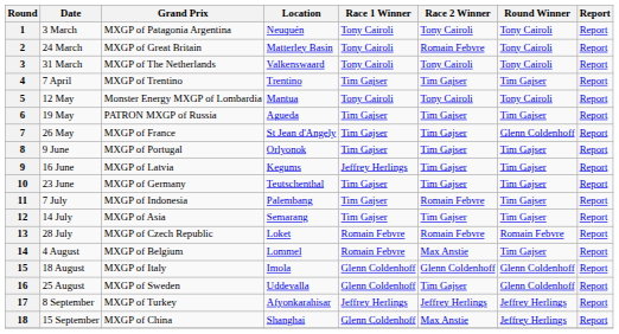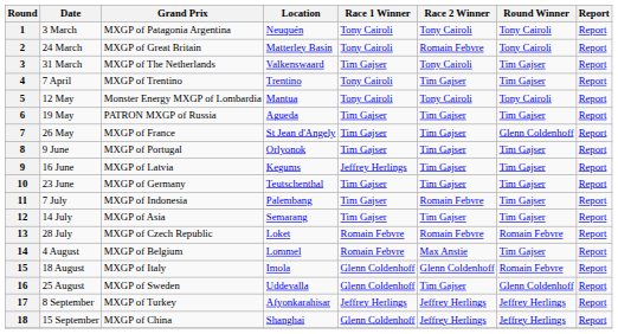 <table class="wikitable" style="font-size: 85%;">
 <tr>
 <th>Round</th>
 <th>Date</th>
 <th>Grand Prix</th>
 <th>Location</th>
 <th>Race 1 Winner</th>
 <th>Race 2 Winner</th>
 <th>Round Winner</th>
 <th>Report</th>
 </tr>
 <tr>
 <th>1</th>
 <td>3 March</td>
 <td> MXGP of Patagonia Argentina</td>
 <td><a href='#'>Neuquén</a></td>
 <td> <a href='#'>Tony Cairoli</a></td>
 <td> <a href='#'>Tony Cairoli</a></td>
 <td> <a href='#'>Tony Cairoli</a></td>
 <td><a href='#'>Report</a></td>
 </tr>
 <tr>
 <th>2</th>
 <td>24 March</td>
 <td> MXGP of Great Britain</td>
 <td><a href='#'>Matterley Basin</a></td>
 <td> <a href='#'>Tony Cairoli</a></td>
 <td> <a href='#'>Romain Febvre</a></td>
 <td> <a href='#'>Tony Cairoli</a></td>
 <td><a href='#'>Report</a></td>
 </tr>
 <tr>
 <th>3</th>
 <td>31 March</td>
 <td> MXGP of The Netherlands</td>
 <td><a href='#'>Valkenswaard</a></td>
+<td> <a href='#'>Tim Gajser</a></td>
 <td> <a href='#'>Tony Cairoli</a></td>
-<td> <a href='#'>Tony Cairoli</a></td>
-<td> <a href='#'>Tony Cairoli</a></td>
+<td> <a href='#'>Tim Gajser</a></td>
 <td><a href='#'>Report</a></td>
 </tr>
 <tr>
 <th>4</th>
 <td>7 April</td>
 <td> MXGP of Trentino</td>
 <td><a href='#'>Trentino</a></td>
-<td> <a href='#'>Tim Gajser</a></td>
+<td> <a href='#'>Tony Cairoli</a></td>
 <td> <a href='#'>Tim Gajser</a></td>
 <td> <a href='#'>Tim Gajser</a></td>
 <td><a href='#'>Report</a></td>
 </tr>
 <tr>
 <th>5</th>
 <td>12 May</td>
 <td> Monster Energy MXGP of Lombardia</td>
 <td><a href='#'>Mantua</a></td>
 <td> <a href='#'>Tony Cairoli</a></td>
 <td> <a href='#'>Tony Cairoli</a></td>
 <td> <a href='#'>Tony Cairoli</a></td>
 <td><a href='#'>Report</a></td>
 </tr>
 <tr>
 <th>6</th>
 <td>19 May</td>
 <td> PATRON MXGP of Russia</td>
 <td><a href='#'>Agueda</a></td>
 <td> <a href='#'>Tim Gajser</a></td>
 <td> <a href='#'>Tim Gajser</a></td>
 <td> <a href='#'>Tim Gajser</a></td>
 <td><a href='#'>Report</a></td>
 </tr>
 <tr>
 <th>7</th>
 <td>26 May</td>
 <td> MXGP of France</td>
 <td><a href='#'>St Jean d'Angely</a></td>
 <td> <a href='#'>Tim Gajser</a></td>
 <td> <a href='#'>Tim Gajser</a></td>
 <td> <a href='#'>Glenn Coldenhoff</a></td>
 <td><a href='#'>Report</a></td>
 </tr>
 <tr>
 <th>8</th>
 <td>9 June</td>
 <td> MXGP of Portugal</td>
 <td><a href='#'>Orlyonok</a></td>
 <td> <a href='#'>Tim Gajser</a></td>
 <td> <a href='#'>Tim Gajser</a></td>
 <td> <a href='#'>Tim Gajser</a></td>
 <td><a href='#'>Report</a></td>
 </tr>
 <tr>
 <th>9</th>
 <td>16 June</td>
 <td> MXGP of Latvia</td>
 <td><a href='#'>Kegums</a></td>
 <td> <a href='#'>Jeffrey Herlings</a></td>
 <td> <a href='#'>Tim Gajser</a></td>
 <td> <a href='#'>Tim Gajser</a></td>
 <td><a href='#'>Report</a></td>
 </tr>
 <tr>
 <th>10</th>
 <td>23 June</td>
 <td> MXGP of Germany</td>
 <td><a href='#'>Teutschenthal</a></td>
 <td> <a href='#'>Tim Gajser</a></td>
 <td> <a href='#'>Tim Gajser</a></td>
 <td> <a href='#'>Tim Gajser</a></td>
 <td><a href='#'>Report</a></td>
 </tr>
 <tr>
 <th>11</th>
 <td>7 July</td>
 <td> MXGP of Indonesia</td>
 <td><a href='#'>Palembang</a></td>
 <td> <a href='#'>Tim Gajser</a></td>
 <td> <a href='#'>Romain Febvre</a></td>
 <td> <a href='#'>Tim Gajser</a></td>
 <td><a href='#'>Report</a></td>
 </tr>
 <tr>
 <th>12</th>
 <td>14 July</td>
 <td> MXGP of Asia</td>
 <td><a href='#'>Semarang</a></td>
 <td> <a href='#'>Tim Gajser</a></td>
 <td> <a href='#'>Tim Gajser</a></td>
 <td> <a href='#'>Tim Gajser</a></td>
 <td><a href='#'>Report</a></td>
 </tr>
 <tr>
 <th>13</th>
 <td>28 July</td>
 <td> MXGP of Czech Republic</td>
 <td><a href='#'>Loket</a></td>
 <td> <a href='#'>Romain Febvre</a></td>
 <td> <a href='#'>Romain Febvre</a></td>
 <td> <a href='#'>Romain Febvre</a></td>
 <td><a href='#'>Report</a></td>
 </tr>
 <tr>
 <th>14</th>
 <td>4 August</td>
 <td> MXGP of Belgium</td>
 <td><a href='#'>Lommel</a></td>
 <td> <a href='#'>Romain Febvre</a></td>
 <td> <a href='#'>Max Anstie</a></td>
 <td> <a href='#'>Tim Gajser</a></td>
 <td><a href='#'>Report</a></td>
 </tr>
 <tr>
 <th>15</th>
 <td>18 August</td>
 <td> MXGP of Italy</td>
 <td><a href='#'>Imola</a></td>
 <td> <a href='#'>Glenn Coldenhoff</a></td>
 <td> <a href='#'>Glenn Coldenhoff</a></td>
-<td> <a href='#'>Glenn Coldenhoff</a></td>
+<td> <a href='#'>Romain Febvre</a></td>
 <td><a href='#'>Report</a></td>
 </tr>
 <tr>
 <th>16</th>
 <td>25 August</td>
 <td> MXGP of Sweden</td>
 <td><a href='#'>Uddevalla</a></td>
 <td> <a href='#'>Glenn Coldenhoff</a></td>
 <td> <a href='#'>Tim Gajser</a></td>
 <td> <a href='#'>Glenn Coldenhoff</a></td>
 <td><a href='#'>Report</a></td>
 </tr>
 <tr>
 <th>17</th>
 <td>8 September</td>
 <td> MXGP of Turkey</td>
 <td><a href='#'>Afyonkarahisar</a></td>
 <td> <a href='#'>Jeffrey Herlings</a></td>
 <td> <a href='#'>Jeffrey Herlings</a></td>
 <td> <a href='#'>Jeffrey Herlings</a></td>
 <td><a href='#'>Report</a></td>
 </tr>
 <tr>
 <th>18</th>
 <td>15 September</td>
 <td> MXGP of China</td>
 <td><a href='#'>Shanghai</a></td>
 <td> <a href='#'>Glenn Coldenhoff</a></td>
-<td> <a href='#'>Max Anstie</a></td>
+<td> <a href='#'>Jeffrey Herlings</a></td>
 <td> <a href='#'>Jeffrey Herlings</a></td>
 <td><a href='#'>Report</a></td>
 </tr>
 <tr>
 </tr>
 </table>
